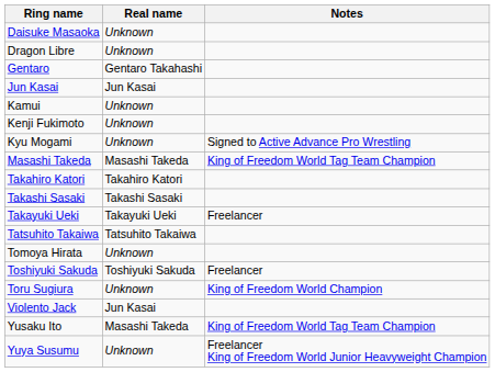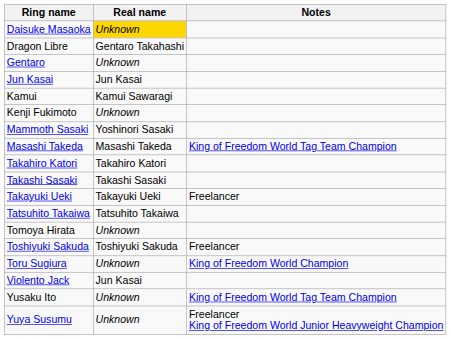 <table class="wikitable sortable" align="left center">
 <tr>
 <th>Ring name</th>
 <th>Real name</th>
 <th>Notes</th>
 </tr>
 <tr>
 <td><a href='#'>Daisuke Masaoka</a></td>
-<td><em>Unknown</em></td>
+<td style="background: gold;"><em>Unknown</em></td>
 <td></td>
 </tr>
 <tr>
 <td>Dragon Libre</td>
-<td><em>Unknown</em></td>
+<td>Gentaro Takahashi</td>
 <td></td>
 </tr>
 <tr>
 <td><a href='#'>Gentaro</a></td>
-<td>Gentaro Takahashi</td>
+<td><em>Unknown</em></td>
 <td></td>
 </tr>
 <tr>
 <td><a href='#'>Jun Kasai</a></td>
 <td>Jun Kasai</td>
 <td></td>
 </tr>
 <tr>
 <td>Kamui</td>
-<td><em>Unknown</em></td>
+<td>Kamui Sawaragi</td>
 <td></td>
 </tr>
 <tr>
 <td>Kenji Fukimoto</td>
 <td><em>Unknown</em></td>
 <td></td>
 </tr>
 <tr>
-<td>Kyu Mogami</td>
-<td><em>Unknown</em></td>
-<td>Signed to <a href='#'>Active Advance Pro Wrestling</a></td>
+<td><a href='#'>Mammoth Sasaki</a></td>
+<td>Yoshinori Sasaki</td>
+<td></td>
 </tr>
 <tr>
 <td><a href='#'>Masashi Takeda</a></td>
 <td>Masashi Takeda</td>
 <td><a href='#'>King of Freedom World Tag Team Champion</a></td>
 </tr>
 <tr>
 <td><a href='#'>Takahiro Katori</a></td>
 <td>Takahiro Katori</td>
 <td></td>
 </tr>
 <tr>
 <td><a href='#'>Takashi Sasaki</a></td>
 <td>Takashi Sasaki</td>
 <td></td>
 </tr>
 <tr>
 <td><a href='#'>Takayuki Ueki</a></td>
 <td>Takayuki Ueki</td>
 <td>Freelancer</td>
 </tr>
 <tr>
 <td><a href='#'>Tatsuhito Takaiwa</a></td>
 <td>Tatsuhito Takaiwa</td>
 <td></td>
 </tr>
 <tr>
 <td>Tomoya Hirata</td>
 <td><em>Unknown</em></td>
 <td></td>
 </tr>
 <tr>
 <td><a href='#'>Toshiyuki Sakuda</a></td>
 <td>Toshiyuki Sakuda</td>
 <td>Freelancer</td>
 </tr>
 <tr>
 <td><a href='#'>Toru Sugiura</a></td>
 <td><em>Unknown</em></td>
 <td><a href='#'>King of Freedom World Champion</a></td>
 </tr>
 <tr>
 <td><a href='#'>Violento Jack</a></td>
 <td>Jun Kasai</td>
 <td></td>
 </tr>
 <tr>
 <td>Yusaku Ito</td>
-<td>Masashi Takeda</td>
+<td><em>Unknown</em></td>
 <td><a href='#'>King of Freedom World Tag Team Champion</a></td>
 </tr>
 <tr>
 <td><a href='#'>Yuya Susumu</a></td>
 <td><em>Unknown</em></td>
 <td>Freelancer<br><a href='#'>King of Freedom World Junior Heavyweight Champion</a></td>
 </tr>
 </table>
